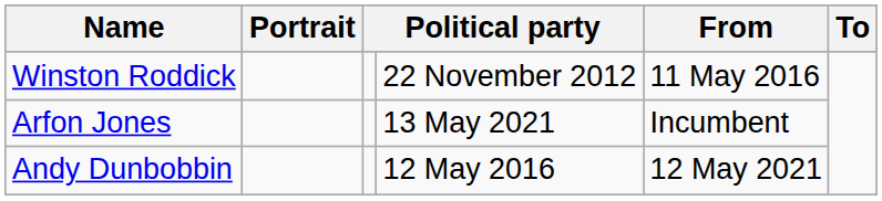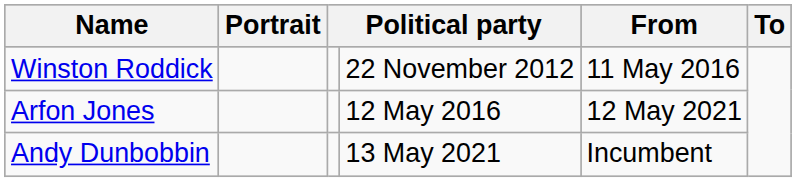 <table class="wikitable">
 <tr>
 <th scope="col">Name</th>
 <th>Portrait</th>
 <th colspan="2" scope="col">Political party</th>
 <th scope="col">From</th>
 <th scope="col">To</th>
 </tr>
 <tr>
 <td><a href='#'>Winston Roddick</a></td>
 <td></td>
 <td></td>
 <td>22 November 2012</td>
 <td>11 May 2016</td>
 </tr>
 <tr>
 <td><a href='#'>Arfon Jones</a></td>
 <td></td>
 <td></td>
-<td>13 May 2021</td>
-<td>Incumbent</td>
+<td>12 May 2016</td>
+<td>12 May 2021</td>
 </tr>
 <tr>
 <td><a href='#'>Andy Dunbobbin</a></td>
 <td></td>
 <td></td>
-<td>12 May 2016</td>
-<td>12 May 2021</td>
+<td>13 May 2021</td>
+<td>Incumbent</td>
 </tr>
 </table>
